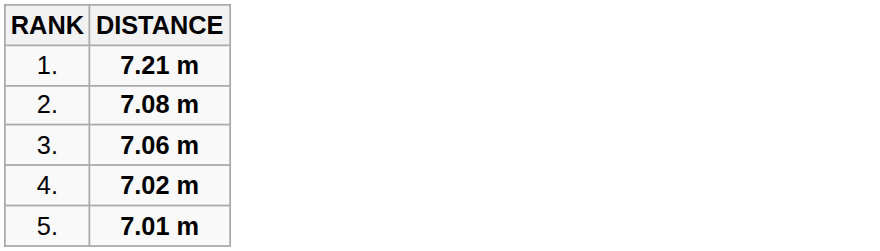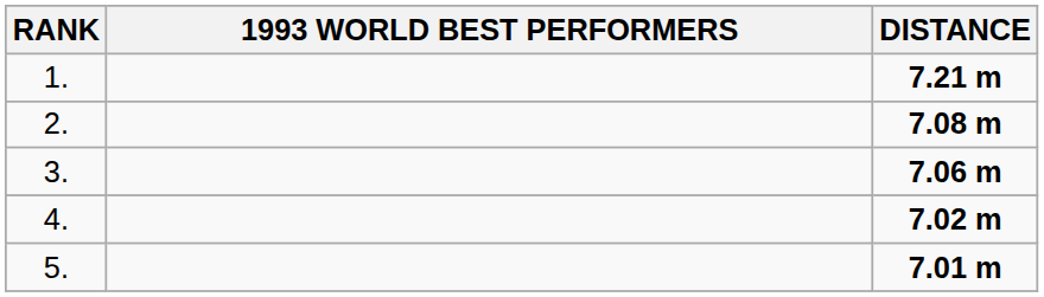 <table class="wikitable" style="border-collapse: collapse; font-size: 90%;">
 <tr>
 <th>RANK</th>
+<th align="center" style="width: 25em">1993 WORLD BEST PERFORMERS</th>
 <th align="center" style="width: 5em">DISTANCE</th>
 </tr>
 <tr>
 <td align="center">1.</td>
+<td></td>
 <td align="center"><strong>7.21 m</strong></td>
 </tr>
 <tr>
 <td align="center">2.</td>
+<td></td>
 <td align="center"><strong>7.08 m</strong></td>
 </tr>
 <tr>
 <td align="center">3.</td>
+<td></td>
 <td align="center"><strong>7.06 m</strong></td>
 </tr>
 <tr>
 <td align="center">4.</td>
+<td></td>
 <td align="center"><strong>7.02 m</strong></td>
 </tr>
 <tr>
 <td align="center">5.</td>
+<td></td>
 <td align="center"><strong>7.01 m</strong></td>
 </tr>
 </table>
